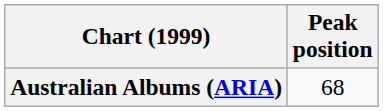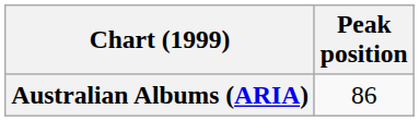 <table class="wikitable plainrowheaders" style="text-align:center">
 <tr>
 <th scope="col">Chart (1999)</th>
 <th scope="col">Peak<br>position</th>
 </tr>
 <tr>
 <th scope="row">Australian Albums (<a href='#'>ARIA</a>)</th>
-<td>68</td>
+<td>86</td>
 </tr>
 </table>
